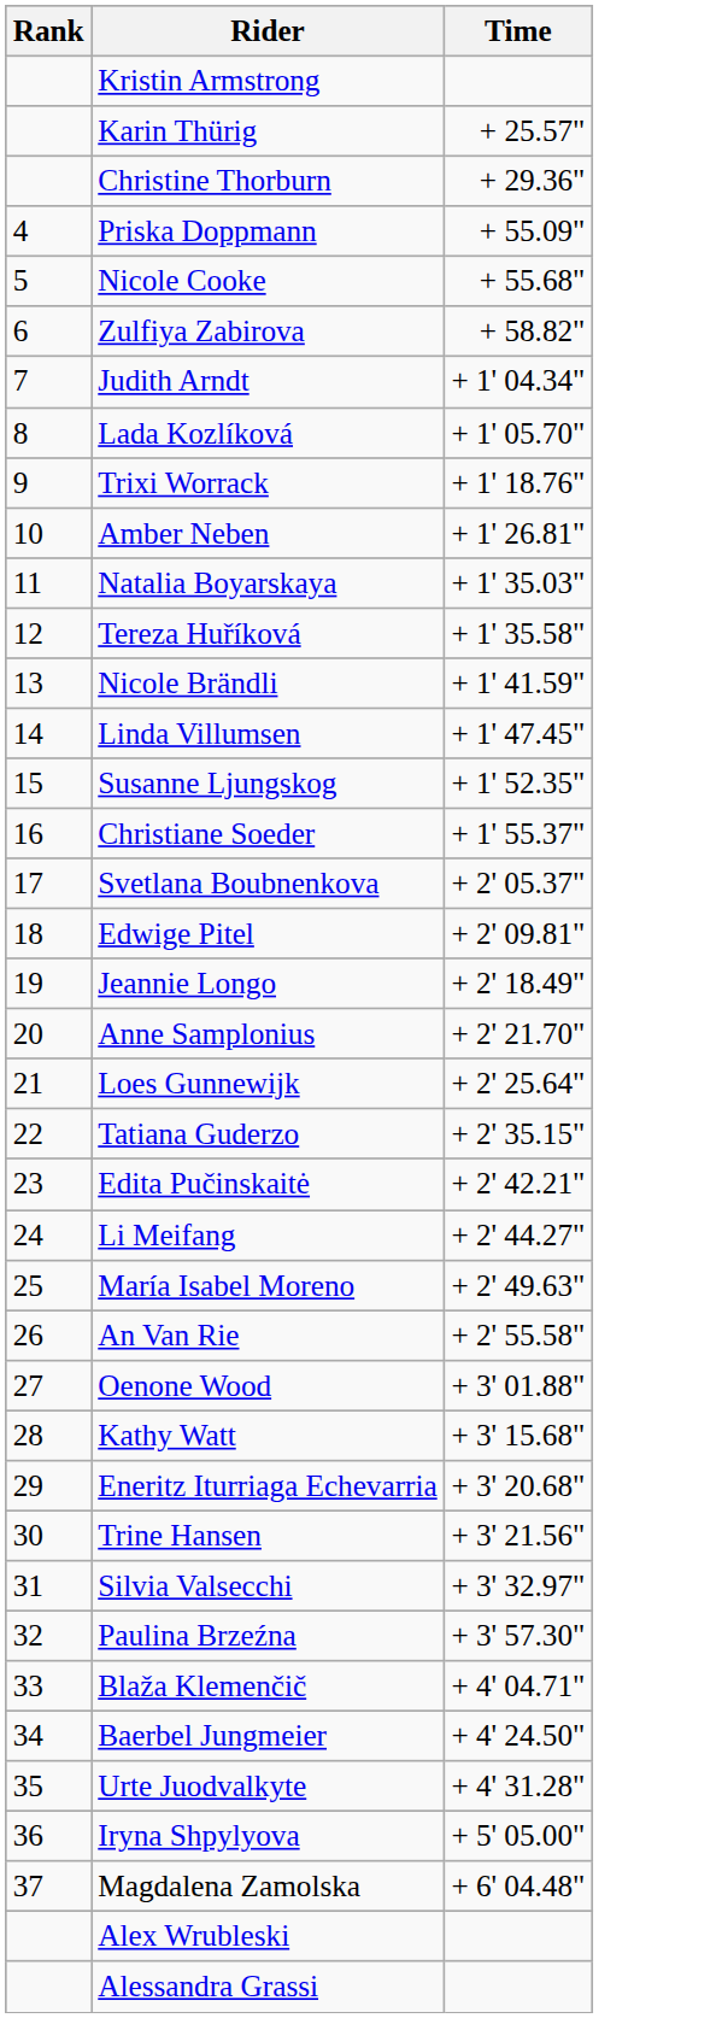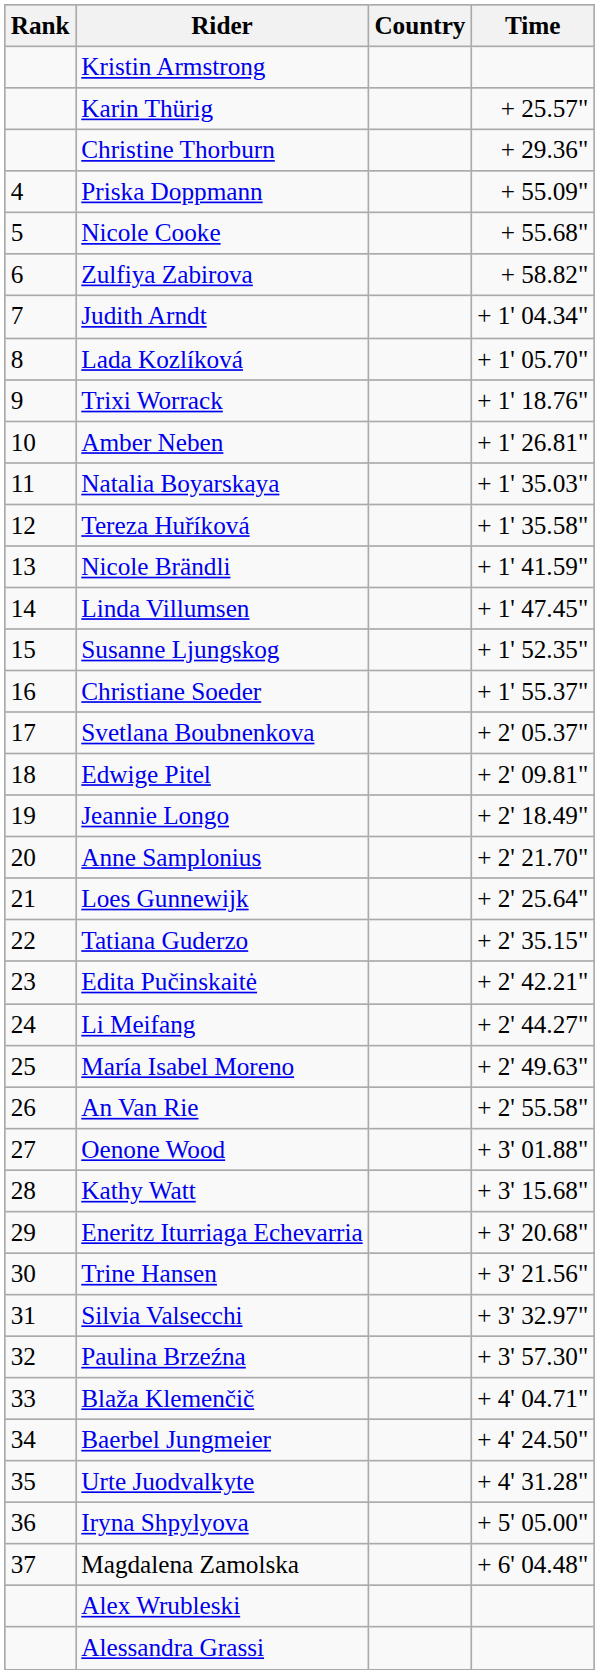 <table class="wikitable" style="font-size:95%; text-align:left;">
 <tr>
 <th>Rank</th>
 <th>Rider</th>
+<th>Country</th>
 <th>Time</th>
 </tr>
 <tr>
 <td></td>
 <td><a href='#'>Kristin Armstrong</a></td>
 <td></td>
+<td></td>
 </tr>
 <tr>
 <td></td>
 <td><a href='#'>Karin Thürig</a></td>
+<td></td>
 <td align="right">+ 25.57"</td>
 </tr>
 <tr>
 <td></td>
 <td><a href='#'>Christine Thorburn</a></td>
+<td></td>
 <td align="right">+ 29.36"</td>
 </tr>
 <tr>
 <td>4</td>
 <td><a href='#'>Priska Doppmann</a></td>
+<td></td>
 <td align="right">+ 55.09"</td>
 </tr>
 <tr>
 <td>5</td>
 <td><a href='#'>Nicole Cooke</a></td>
+<td></td>
 <td align="right">+ 55.68"</td>
 </tr>
 <tr>
 <td>6</td>
 <td><a href='#'>Zulfiya Zabirova</a></td>
+<td></td>
 <td align="right">+ 58.82"</td>
 </tr>
 <tr>
 <td>7</td>
 <td><a href='#'>Judith Arndt</a></td>
+<td></td>
 <td align="right">+ 1' 04.34"</td>
 </tr>
 <tr>
 <td>8</td>
 <td><a href='#'>Lada Kozlíková</a></td>
+<td></td>
 <td align="right">+ 1' 05.70"</td>
 </tr>
 <tr>
 <td>9</td>
 <td><a href='#'>Trixi Worrack</a></td>
+<td></td>
 <td align="right">+ 1' 18.76"</td>
 </tr>
 <tr>
 <td>10</td>
 <td><a href='#'>Amber Neben</a></td>
+<td></td>
 <td align="right">+ 1' 26.81"</td>
 </tr>
 <tr>
 <td>11</td>
 <td><a href='#'>Natalia Boyarskaya</a></td>
+<td></td>
 <td align="right">+ 1' 35.03"</td>
 </tr>
 <tr>
 <td>12</td>
 <td><a href='#'>Tereza Huříková</a></td>
+<td></td>
 <td align="right">+ 1' 35.58"</td>
 </tr>
 <tr>
 <td>13</td>
 <td><a href='#'>Nicole Brändli</a></td>
+<td></td>
 <td align="right">+ 1' 41.59"</td>
 </tr>
 <tr>
 <td>14</td>
 <td><a href='#'>Linda Villumsen</a></td>
+<td></td>
 <td align="right">+ 1' 47.45"</td>
 </tr>
 <tr>
 <td>15</td>
 <td><a href='#'>Susanne Ljungskog</a></td>
+<td></td>
 <td align="right">+ 1' 52.35"</td>
 </tr>
 <tr>
 <td>16</td>
 <td><a href='#'>Christiane Soeder</a></td>
+<td></td>
 <td align="right">+ 1' 55.37"</td>
 </tr>
 <tr>
 <td>17</td>
 <td><a href='#'>Svetlana Boubnenkova</a></td>
+<td></td>
 <td align="right">+ 2' 05.37"</td>
 </tr>
 <tr>
 <td>18</td>
 <td><a href='#'>Edwige Pitel</a></td>
+<td></td>
 <td align="right">+ 2' 09.81"</td>
 </tr>
 <tr>
 <td>19</td>
 <td><a href='#'>Jeannie Longo</a></td>
+<td></td>
 <td align="right">+ 2' 18.49"</td>
 </tr>
 <tr>
 <td>20</td>
 <td><a href='#'>Anne Samplonius</a></td>
+<td></td>
 <td align="right">+ 2' 21.70"</td>
 </tr>
 <tr>
 <td>21</td>
 <td><a href='#'>Loes Gunnewijk</a></td>
+<td></td>
 <td align="right">+ 2' 25.64"</td>
 </tr>
 <tr>
 <td>22</td>
 <td><a href='#'>Tatiana Guderzo</a></td>
+<td></td>
 <td align="right">+ 2' 35.15"</td>
 </tr>
 <tr>
 <td>23</td>
 <td><a href='#'>Edita Pučinskaitė</a></td>
+<td></td>
 <td align="right">+ 2' 42.21"</td>
 </tr>
 <tr>
 <td>24</td>
 <td><a href='#'>Li Meifang</a></td>
+<td></td>
 <td align="right">+ 2' 44.27"</td>
 </tr>
 <tr>
 <td>25</td>
 <td><a href='#'>María Isabel Moreno</a></td>
+<td></td>
 <td align="right">+ 2' 49.63"</td>
 </tr>
 <tr>
 <td>26</td>
 <td><a href='#'>An Van Rie</a></td>
+<td></td>
 <td align="right">+ 2' 55.58"</td>
 </tr>
 <tr>
 <td>27</td>
 <td><a href='#'>Oenone Wood</a></td>
+<td></td>
 <td align="right">+ 3' 01.88"</td>
 </tr>
 <tr>
 <td>28</td>
 <td><a href='#'>Kathy Watt</a></td>
+<td></td>
 <td align="right">+ 3' 15.68"</td>
 </tr>
 <tr>
 <td>29</td>
 <td><a href='#'>Eneritz Iturriaga Echevarria</a></td>
+<td></td>
 <td align="right">+ 3' 20.68"</td>
 </tr>
 <tr>
 <td>30</td>
 <td><a href='#'>Trine Hansen</a></td>
+<td></td>
 <td align="right">+ 3' 21.56"</td>
 </tr>
 <tr>
 <td>31</td>
 <td><a href='#'>Silvia Valsecchi</a></td>
+<td></td>
 <td align="right">+ 3' 32.97"</td>
 </tr>
 <tr>
 <td>32</td>
 <td><a href='#'>Paulina Brzeźna</a></td>
+<td></td>
 <td align="right">+ 3' 57.30"</td>
 </tr>
 <tr>
 <td>33</td>
 <td><a href='#'>Blaža Klemenčič</a></td>
+<td></td>
 <td align="right">+ 4' 04.71"</td>
 </tr>
 <tr>
 <td>34</td>
 <td><a href='#'>Baerbel Jungmeier</a></td>
+<td></td>
 <td align="right">+ 4' 24.50"</td>
 </tr>
 <tr>
 <td>35</td>
 <td><a href='#'>Urte Juodvalkyte</a></td>
+<td></td>
 <td align="right">+ 4' 31.28"</td>
 </tr>
 <tr>
 <td>36</td>
 <td><a href='#'>Iryna Shpylyova</a></td>
+<td></td>
 <td align="right">+ 5' 05.00"</td>
 </tr>
 <tr>
 <td>37</td>
 <td>Magdalena Zamolska</td>
+<td></td>
 <td align="right">+ 6' 04.48"</td>
 </tr>
 <tr>
 <td></td>
 <td><a href='#'>Alex Wrubleski</a></td>
 <td></td>
+<td></td>
 </tr>
 <tr>
 <td></td>
 <td><a href='#'>Alessandra Grassi</a></td>
 <td></td>
+<td></td>
 </tr>
 </table>
